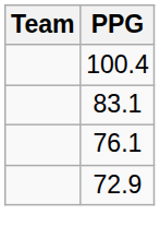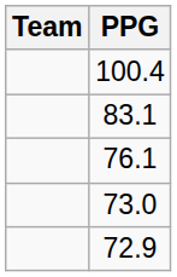 <table class=wikitable>
 <tr>
 <th>Team</th>
 <th>PPG</th>
 </tr>
 <tr>
 <td></td>
 <td align=center>100.4</td>
 </tr>
 <tr>
 <td></td>
 <td align=center>83.1</td>
 </tr>
 <tr>
 <td></td>
 <td align=center>76.1</td>
 </tr>
 <tr>
 <td></td>
+<td align=center>73.0</td>
+</tr>
+<tr>
+<td></td>
 <td align=center>72.9</td>
 </tr>
 </table>
